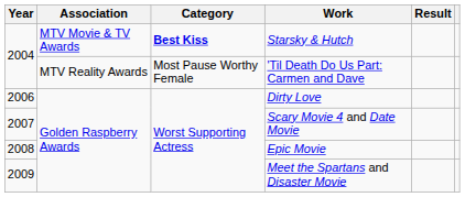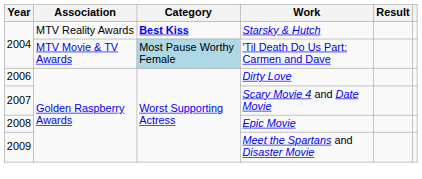 <table class="wikitable sortable">
 <tr>
 <th>Year</th>
 <th>Association</th>
 <th>Category</th>
 <th>Work</th>
 <th>Result</th>
 <th class="unsortable"></th>
 </tr>
 <tr>
 <td rowspan="2">2004</td>
-<td><a href='#'>MTV Movie & TV Awards</a></td>
+<td>MTV Reality Awards</td>
 <td><strong><a href='#'>Best Kiss</a></strong></td>
 <td><a href='#'><em>Starsky & Hutch</em></a></td>
 <td></td>
 <td style="text-align:center;"></td>
 </tr>
 <tr>
-<td>MTV Reality Awards</td>
-<td>Most Pause Worthy Female</td>
+<td><a href='#'>MTV Movie & TV Awards</a></td>
+<td style="background: lightblue;">Most Pause Worthy Female</td>
 <td><a href='#'>'Til Death Do Us Part: Carmen and Dave</a></td>
 <td></td>
 <td style="text-align:center;"></td>
 </tr>
 <tr>
 <td>2006</td>
 <td rowspan="4"><a href='#'>Golden Raspberry Awards</a></td>
 <td rowspan="4"><a href='#'>Worst Supporting Actress</a></td>
 <td><a href='#'><em>Dirty Love</em></a></td>
 <td></td>
 <td style="text-align:center;"></td>
 </tr>
 <tr>
 <td>2007</td>
 <td><em><a href='#'>Scary Movie 4</a></em> and <em><a href='#'>Date Movie</a></em></td>
 <td></td>
 <td style="text-align:center;"></td>
 </tr>
 <tr>
 <td>2008</td>
 <td><em><a href='#'>Epic Movie</a></em></td>
 <td></td>
 <td style="text-align:center;"></td>
 </tr>
 <tr>
 <td>2009</td>
 <td><em><a href='#'>Meet the Spartans</a></em> and <em><a href='#'>Disaster Movie</a></em></td>
 <td></td>
 <td style="text-align:center;"></td>
 </tr>
 </table>
